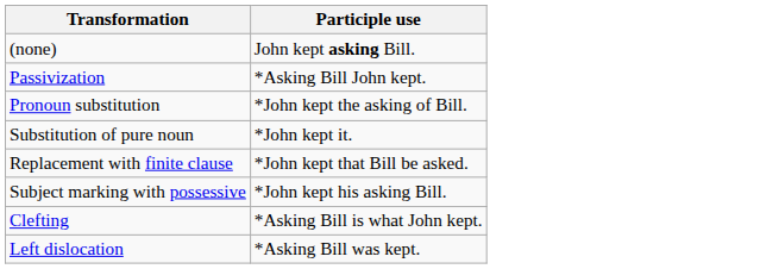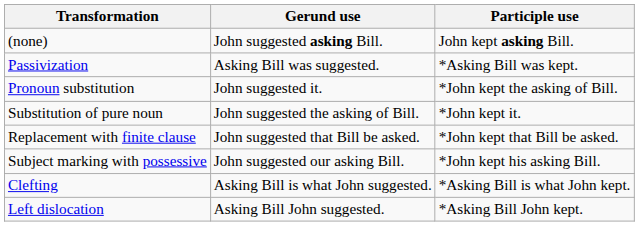 <table class="wikitable">
 <tr>
 <th>Transformation</th>
+<th>Gerund use</th>
 <th>Participle use</th>
 </tr>
 <tr>
 <td>(none)</td>
+<td>John suggested <strong>asking</strong> Bill.</td>
 <td>John kept <strong>asking</strong> Bill.</td>
 </tr>
 <tr>
 <td><a href='#'>Passivization</a></td>
-<td>*Asking Bill John kept.</td>
+<td>Asking Bill was suggested.</td>
+<td>*Asking Bill was kept.</td>
 </tr>
 <tr>
 <td><a href='#'>Pronoun</a> substitution</td>
+<td>John suggested it.</td>
 <td>*John kept the asking of Bill.</td>
 </tr>
 <tr>
 <td>Substitution of pure noun</td>
+<td>John suggested the asking of Bill.</td>
 <td>*John kept it.</td>
 </tr>
 <tr>
 <td>Replacement with <a href='#'>finite clause</a></td>
+<td>John suggested that Bill be asked.</td>
 <td>*John kept that Bill be asked.</td>
 </tr>
 <tr>
 <td>Subject marking with <a href='#'>possessive</a></td>
+<td>John suggested our asking Bill.</td>
 <td>*John kept his asking Bill.</td>
 </tr>
 <tr>
 <td><a href='#'>Clefting</a></td>
+<td>Asking Bill is what John suggested.</td>
 <td>*Asking Bill is what John kept.</td>
 </tr>
 <tr>
 <td><a href='#'>Left dislocation</a></td>
-<td>*Asking Bill was kept.</td>
+<td>Asking Bill John suggested.</td>
+<td>*Asking Bill John kept.</td>
 </tr>
 </table>
